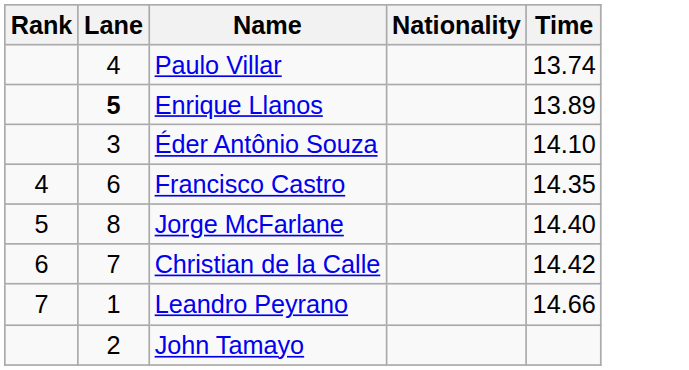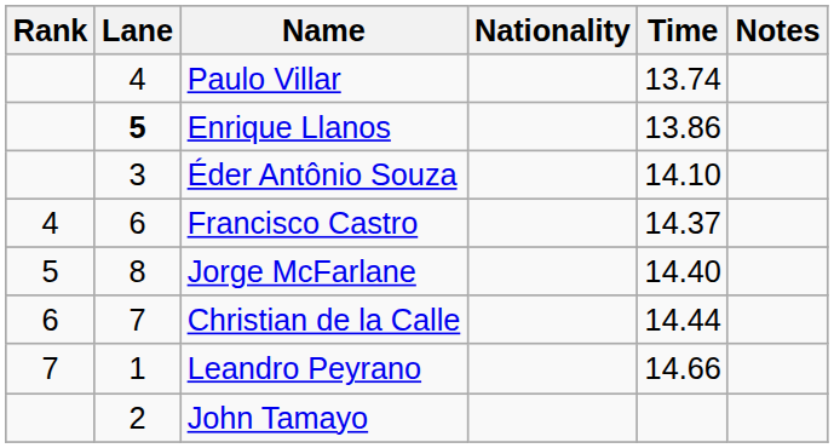 <table class="wikitable sortable" style="text-align:center;font-size:95%">
 <tr>
 <th>Rank</th>
 <th>Lane</th>
 <th>Name</th>
 <th>Nationality</th>
 <th>Time</th>
+<th>Notes</th>
 </tr>
 <tr>
 <td></td>
 <td>4</td>
 <td align=left><a href='#'>Paulo Villar</a></td>
 <td align=left></td>
 <td>13.74</td>
+<td></td>
 </tr>
 <tr>
 <td></td>
 <td><strong>5</strong></td>
 <td align=left><a href='#'>Enrique Llanos</a></td>
 <td align=left></td>
-<td>13.89</td>
+<td>13.86</td>
+<td></td>
 </tr>
 <tr>
 <td></td>
 <td>3</td>
 <td align=left><a href='#'>Éder Antônio Souza</a></td>
 <td align=left></td>
 <td>14.10</td>
+<td></td>
 </tr>
 <tr>
 <td>4</td>
 <td>6</td>
 <td align=left><a href='#'>Francisco Castro</a></td>
 <td align=left></td>
-<td>14.35</td>
+<td>14.37</td>
+<td></td>
 </tr>
 <tr>
 <td>5</td>
 <td>8</td>
 <td align=left><a href='#'>Jorge McFarlane</a></td>
 <td align=left></td>
 <td>14.40</td>
+<td></td>
 </tr>
 <tr>
 <td>6</td>
 <td>7</td>
 <td align=left><a href='#'>Christian de la Calle</a></td>
 <td align=left></td>
-<td>14.42</td>
+<td>14.44</td>
+<td></td>
 </tr>
 <tr>
 <td>7</td>
 <td>1</td>
 <td align=left><a href='#'>Leandro Peyrano</a></td>
 <td align=left></td>
 <td>14.66</td>
+<td></td>
 </tr>
 <tr>
 <td></td>
 <td>2</td>
 <td align=left><a href='#'>John Tamayo</a></td>
 <td align=left></td>
 <td></td>
+<td></td>
 </tr>
 </table>
